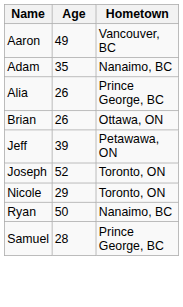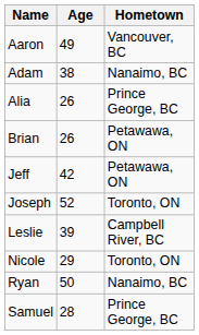 <table class="wikitable">
 <tr>
 <th width = "50">Name</th>
 <th width = "50">Age</th>
 <th width = "100">Hometown</th>
 </tr>
 <tr>
 <td>Aaron</td>
 <td>49</td>
 <td>Vancouver, BC</td>
 </tr>
 <tr>
 <td>Adam</td>
-<td>35</td>
+<td>38</td>
 <td>Nanaimo, BC</td>
 </tr>
 <tr>
 <td>Alia</td>
 <td>26</td>
 <td>Prince George, BC</td>
 </tr>
 <tr>
 <td>Brian</td>
 <td>26</td>
-<td>Ottawa, ON</td>
+<td>Petawawa, ON</td>
 </tr>
 <tr>
 <td>Jeff</td>
-<td>39</td>
+<td>42</td>
 <td>Petawawa, ON</td>
 </tr>
 <tr>
 <td>Joseph</td>
 <td>52</td>
 <td>Toronto, ON</td>
+</tr>
+<tr>
+<td>Leslie</td>
+<td>39</td>
+<td>Campbell River, BC</td>
 </tr>
 <tr>
 <td>Nicole</td>
 <td>29</td>
 <td>Toronto, ON</td>
 </tr>
 <tr>
 <td>Ryan</td>
 <td>50</td>
 <td>Nanaimo, BC</td>
 </tr>
 <tr>
 <td>Samuel</td>
 <td>28</td>
 <td>Prince George, BC</td>
 </tr>
 </table>
